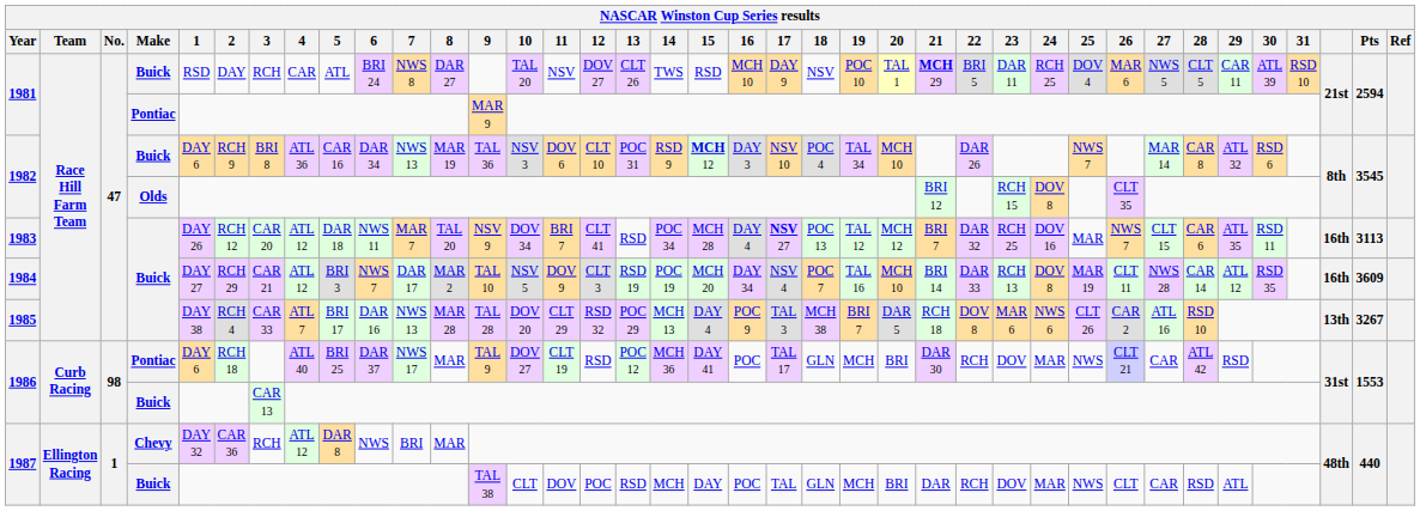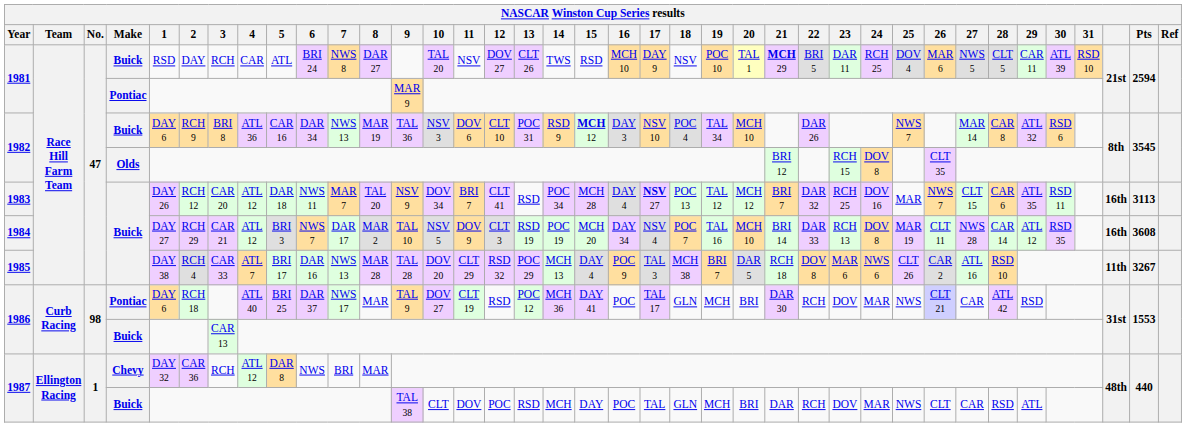 <table class="wikitable" style="text-align:center; font-size:75%">
 <tr>
 <th colspan=45><a href='#'>NASCAR</a> <a href='#'>Winston Cup Series</a> results</th>
 </tr>
 <tr>
 <th>Year</th>
 <th>Team</th>
 <th>No.</th>
 <th>Make</th>
 <th>1</th>
 <th>2</th>
 <th>3</th>
 <th>4</th>
 <th>5</th>
 <th>6</th>
 <th>7</th>
 <th>8</th>
 <th>9</th>
 <th>10</th>
 <th>11</th>
 <th>12</th>
 <th>13</th>
 <th>14</th>
 <th>15</th>
 <th>16</th>
 <th>17</th>
 <th>18</th>
 <th>19</th>
 <th>20</th>
 <th>21</th>
 <th>22</th>
 <th>23</th>
 <th>24</th>
 <th>25</th>
 <th>26</th>
 <th>27</th>
 <th>28</th>
 <th>29</th>
 <th>30</th>
 <th>31</th>
 <th></th>
 <th>Pts</th>
 <th>Ref</th>
 </tr>
 <tr>
 <th rowspan=2><a href='#'>1981</a></th>
 <th rowspan=7><a href='#'>Race Hill Farm Team</a></th>
 <th rowspan=7>47</th>
 <th><a href='#'>Buick</a></th>
 <td><a href='#'>RSD</a></td>
 <td><a href='#'>DAY</a></td>
 <td><a href='#'>RCH</a></td>
 <td><a href='#'>CAR</a></td>
 <td><a href='#'>ATL</a></td>
 <td style="background:#EFCFFF;"><a href='#'>BRI</a><br><small>24</small></td>
 <td style="background:#FFDF9F;"><a href='#'>NWS</a><br><small>8</small></td>
 <td style="background:#EFCFFF;"><a href='#'>DAR</a><br><small>27</small></td>
 <td></td>
 <td style="background:#EFCFFF;"><a href='#'>TAL</a><br><small>20</small></td>
 <td><a href='#'>NSV</a></td>
 <td style="background:#EFCFFF;"><a href='#'>DOV</a><br><small>27</small></td>
 <td style="background:#EFCFFF;"><a href='#'>CLT</a><br><small>26</small></td>
 <td><a href='#'>TWS</a></td>
 <td><a href='#'>RSD</a></td>
 <td style="background:#FFDF9F;"><a href='#'>MCH</a><br><small>10</small></td>
 <td style="background:#FFDF9F;"><a href='#'>DAY</a><br><small>9</small></td>
 <td><a href='#'>NSV</a></td>
 <td style="background:#FFDF9F;"><a href='#'>POC</a><br><small>10</small></td>
 <td style="background:#FFFFBF;"><a href='#'>TAL</a><br><small>1</small></td>
 <td style="background:#EFCFFF;"><strong><a href='#'>MCH</a></strong><br><small>29</small></td>
 <td style="background:#DFDFDF;"><a href='#'>BRI</a><br><small>5</small></td>
 <td style="background:#DFFFDF;"><a href='#'>DAR</a><br><small>11</small></td>
 <td style="background:#EFCFFF;"><a href='#'>RCH</a><br><small>25</small></td>
 <td style="background:#DFDFDF;"><a href='#'>DOV</a><br><small>4</small></td>
 <td style="background:#FFDF9F;"><a href='#'>MAR</a><br><small>6</small></td>
 <td style="background:#DFDFDF;"><a href='#'>NWS</a><br><small>5</small></td>
 <td style="background:#DFDFDF;"><a href='#'>CLT</a><br><small>5</small></td>
 <td style="background:#DFFFDF;"><a href='#'>CAR</a><br><small>11</small></td>
 <td style="background:#EFCFFF;"><a href='#'>ATL</a><br><small>39</small></td>
 <td style="background:#FFDF9F;"><a href='#'>RSD</a><br><small>10</small></td>
 <th rowspan=2>21st</th>
 <th rowspan=2>2594</th>
 <th rowspan=2></th>
 </tr>
 <tr>
 <th><a href='#'>Pontiac</a></th>
 <td colspan=8></td>
 <td style="background:#FFDF9F;"><a href='#'>MAR</a><br><small>9</small></td>
 <td colspan=22></td>
 </tr>
 <tr>
 <th rowspan=2><a href='#'>1982</a></th>
 <th><a href='#'>Buick</a></th>
 <td style="background:#FFDF9F;"><a href='#'>DAY</a><br><small>6</small></td>
 <td style="background:#FFDF9F;"><a href='#'>RCH</a><br><small>9</small></td>
 <td style="background:#FFDF9F;"><a href='#'>BRI</a><br><small>8</small></td>
 <td style="background:#EFCFFF;"><a href='#'>ATL</a><br><small>36</small></td>
 <td style="background:#EFCFFF;"><a href='#'>CAR</a><br><small>16</small></td>
 <td style="background:#EFCFFF;"><a href='#'>DAR</a><br><small>34</small></td>
 <td style="background:#DFFFDF;"><a href='#'>NWS</a><br><small>13</small></td>
 <td style="background:#EFCFFF;"><a href='#'>MAR</a><br><small>19</small></td>
 <td style="background:#EFCFFF;"><a href='#'>TAL</a><br><small>36</small></td>
 <td style="background:#DFDFDF;"><a href='#'>NSV</a><br><small>3</small></td>
 <td style="background:#FFDF9F;"><a href='#'>DOV</a><br><small>6</small></td>
 <td style="background:#FFDF9F;"><a href='#'>CLT</a><br><small>10</small></td>
 <td style="background:#EFCFFF;"><a href='#'>POC</a><br><small>31</small></td>
 <td style="background:#FFDF9F;"><a href='#'>RSD</a><br><small>9</small></td>
 <td style="background:#DFFFDF;"><strong><a href='#'>MCH</a></strong><br><small>12</small></td>
 <td style="background:#DFDFDF;"><a href='#'>DAY</a><br><small>3</small></td>
 <td style="background:#FFDF9F;"><a href='#'>NSV</a><br><small>10</small></td>
 <td style="background:#DFDFDF;"><a href='#'>POC</a><br><small>4</small></td>
 <td style="background:#EFCFFF;"><a href='#'>TAL</a><br><small>34</small></td>
 <td style="background:#FFDF9F;"><a href='#'>MCH</a><br><small>10</small></td>
 <td></td>
 <td style="background:#EFCFFF;"><a href='#'>DAR</a><br><small>26</small></td>
 <td colspan=2></td>
 <td style="background:#FFDF9F;"><a href='#'>NWS</a><br><small>7</small></td>
 <td></td>
 <td style="background:#DFFFDF;"><a href='#'>MAR</a><br><small>14</small></td>
 <td style="background:#FFDF9F;"><a href='#'>CAR</a><br><small>8</small></td>
 <td style="background:#EFCFFF;"><a href='#'>ATL</a><br><small>32</small></td>
 <td style="background:#FFDF9F;"><a href='#'>RSD</a><br><small>6</small></td>
 <td></td>
 <th rowspan=2>8th</th>
 <th rowspan=2>3545</th>
 <th rowspan=2></th>
 </tr>
 <tr>
 <th><a href='#'>Olds</a></th>
 <td colspan=20></td>
 <td style="background:#DFFFDF;"><a href='#'>BRI</a><br><small>12</small></td>
 <td></td>
 <td style="background:#DFFFDF;"><a href='#'>RCH</a><br><small>15</small></td>
 <td style="background:#FFDF9F;"><a href='#'>DOV</a><br><small>8</small></td>
 <td></td>
 <td style="background:#EFCFFF;"><a href='#'>CLT</a><br><small>35</small></td>
 <td colspan=5></td>
 </tr>
 <tr>
 <th><a href='#'>1983</a></th>
 <th rowspan=3><a href='#'>Buick</a></th>
 <td style="background:#EFCFFF;"><a href='#'>DAY</a><br><small>26</small></td>
 <td style="background:#DFFFDF;"><a href='#'>RCH</a><br><small>12</small></td>
 <td style="background:#DFFFDF;"><a href='#'>CAR</a><br><small>20</small></td>
 <td style="background:#DFFFDF;"><a href='#'>ATL</a><br><small>12</small></td>
 <td style="background:#DFFFDF;"><a href='#'>DAR</a><br><small>18</small></td>
 <td style="background:#DFFFDF;"><a href='#'>NWS</a><br><small>11</small></td>
 <td style="background:#FFDF9F;"><a href='#'>MAR</a><br><small>7</small></td>
 <td style="background:#EFCFFF;"><a href='#'>TAL</a><br><small>20</small></td>
 <td style="background:#FFDF9F;"><a href='#'>NSV</a><br><small>9</small></td>
 <td style="background:#EFCFFF;"><a href='#'>DOV</a><br><small>34</small></td>
 <td style="background:#FFDF9F;"><a href='#'>BRI</a><br><small>7</small></td>
 <td style="background:#EFCFFF;"><a href='#'>CLT</a><br><small>41</small></td>
 <td><a href='#'>RSD</a></td>
 <td style="background:#EFCFFF;"><a href='#'>POC</a><br><small>34</small></td>
 <td style="background:#EFCFFF;"><a href='#'>MCH</a><br><small>28</small></td>
 <td style="background:#DFDFDF;"><a href='#'>DAY</a><br><small>4</small></td>
 <td style="background:#EFCFFF;"><strong><a href='#'>NSV</a></strong><br><small>27</small></td>
 <td style="background:#DFFFDF;"><a href='#'>POC</a><br><small>13</small></td>
 <td style="background:#DFFFDF;"><a href='#'>TAL</a><br><small>12</small></td>
 <td style="background:#DFFFDF;"><a href='#'>MCH</a><br><small>12</small></td>
 <td style="background:#FFDF9F;"><a href='#'>BRI</a><br><small>7</small></td>
 <td style="background:#EFCFFF;"><a href='#'>DAR</a><br><small>32</small></td>
 <td style="background:#EFCFFF;"><a href='#'>RCH</a><br><small>25</small></td>
 <td style="background:#EFCFFF;"><a href='#'>DOV</a><br><small>16</small></td>
 <td><a href='#'>MAR</a></td>
 <td style="background:#FFDF9F;"><a href='#'>NWS</a><br><small>7</small></td>
 <td style="background:#DFFFDF;"><a href='#'>CLT</a><br><small>15</small></td>
 <td style="background:#FFDF9F;"><a href='#'>CAR</a><br><small>6</small></td>
 <td style="background:#EFCFFF;"><a href='#'>ATL</a><br><small>35</small></td>
 <td style="background:#DFFFDF;"><a href='#'>RSD</a><br><small>11</small></td>
 <td></td>
 <th>16th</th>
 <th>3113</th>
 <th></th>
 </tr>
 <tr>
 <th><a href='#'>1984</a></th>
 <td style="background:#EFCFFF;"><a href='#'>DAY</a><br><small>27</small></td>
 <td style="background:#EFCFFF;"><a href='#'>RCH</a><br><small>29</small></td>
 <td style="background:#EFCFFF;"><a href='#'>CAR</a><br><small>21</small></td>
 <td style="background:#DFFFDF;"><a href='#'>ATL</a><br><small>12</small></td>
 <td style="background:#DFDFDF;"><a href='#'>BRI</a><br><small>3</small></td>
 <td style="background:#FFDF9F;"><a href='#'>NWS</a><br><small>7</small></td>
 <td style="background:#DFFFDF;"><a href='#'>DAR</a><br><small>17</small></td>
 <td style="background:#DFDFDF;"><a href='#'>MAR</a><br><small>2</small></td>
 <td style="background:#FFDF9F;"><a href='#'>TAL</a><br><small>10</small></td>
 <td style="background:#DFDFDF;"><a href='#'>NSV</a><br><small>5</small></td>
 <td style="background:#FFDF9F;"><a href='#'>DOV</a><br><small>9</small></td>
 <td style="background:#DFDFDF;"><a href='#'>CLT</a><br><small>3</small></td>
 <td style="background:#DFFFDF;"><a href='#'>RSD</a><br><small>19</small></td>
 <td style="background:#DFFFDF;"><a href='#'>POC</a><br><small>19</small></td>
 <td style="background:#DFFFDF;"><a href='#'>MCH</a><br><small>20</small></td>
 <td style="background:#EFCFFF;"><a href='#'>DAY</a><br><small>34</small></td>
 <td style="background:#DFDFDF;"><a href='#'>NSV</a><br><small>4</small></td>
 <td style="background:#FFDF9F;"><a href='#'>POC</a><br><small>7</small></td>
 <td style="background:#DFFFDF;"><a href='#'>TAL</a><br><small>16</small></td>
 <td style="background:#FFDF9F;"><a href='#'>MCH</a><br><small>10</small></td>
 <td style="background:#DFFFDF;"><a href='#'>BRI</a><br><small>14</small></td>
 <td style="background:#EFCFFF;"><a href='#'>DAR</a><br><small>33</small></td>
 <td style="background:#DFFFDF;"><a href='#'>RCH</a><br><small>13</small></td>
 <td style="background:#FFDF9F;"><a href='#'>DOV</a><br><small>8</small></td>
 <td style="background:#EFCFFF;"><a href='#'>MAR</a><br><small>19</small></td>
 <td style="background:#DFFFDF;"><a href='#'>CLT</a><br><small>11</small></td>
 <td style="background:#EFCFFF;"><a href='#'>NWS</a><br><small>28</small></td>
 <td style="background:#DFFFDF;"><a href='#'>CAR</a><br><small>14</small></td>
 <td style="background:#DFFFDF;"><a href='#'>ATL</a><br><small>12</small></td>
 <td style="background:#EFCFFF;"><a href='#'>RSD</a><br><small>35</small></td>
 <td></td>
 <th>16th</th>
-<th>3609</th>
+<th>3608</th>
 <th></th>
 </tr>
 <tr>
 <th><a href='#'>1985</a></th>
 <td style="background:#EFCFFF;"><a href='#'>DAY</a><br><small>38</small></td>
 <td style="background:#DFDFDF;"><a href='#'>RCH</a><br><small>4</small></td>
 <td style="background:#EFCFFF;"><a href='#'>CAR</a><br><small>33</small></td>
 <td style="background:#FFDF9F;"><a href='#'>ATL</a><br><small>7</small></td>
 <td style="background:#DFFFDF;"><a href='#'>BRI</a><br><small>17</small></td>
 <td style="background:#DFFFDF;"><a href='#'>DAR</a><br><small>16</small></td>
 <td style="background:#DFFFDF;"><a href='#'>NWS</a><br><small>13</small></td>
 <td style="background:#EFCFFF;"><a href='#'>MAR</a><br><small>28</small></td>
 <td style="background:#EFCFFF;"><a href='#'>TAL</a><br><small>28</small></td>
 <td style="background:#EFCFFF;"><a href='#'>DOV</a><br><small>20</small></td>
 <td style="background:#EFCFFF;"><a href='#'>CLT</a><br><small>29</small></td>
 <td style="background:#EFCFFF;"><a href='#'>RSD</a><br><small>32</small></td>
 <td style="background:#EFCFFF;"><a href='#'>POC</a><br><small>29</small></td>
 <td style="background:#DFFFDF;"><a href='#'>MCH</a><br><small>13</small></td>
 <td style="background:#DFDFDF;"><a href='#'>DAY</a><br><small>4</small></td>
 <td style="background:#FFDF9F;"><a href='#'>POC</a><br><small>9</small></td>
 <td style="background:#DFDFDF;"><a href='#'>TAL</a><br><small>3</small></td>
 <td style="background:#EFCFFF;"><a href='#'>MCH</a><br><small>38</small></td>
 <td style="background:#FFDF9F;"><a href='#'>BRI</a><br><small>7</small></td>
 <td style="background:#DFDFDF;"><a href='#'>DAR</a><br><small>5</small></td>
 <td style="background:#DFFFDF;"><a href='#'>RCH</a><br><small>18</small></td>
 <td style="background:#FFDF9F;"><a href='#'>DOV</a><br><small>8</small></td>
 <td style="background:#FFDF9F;"><a href='#'>MAR</a><br><small>6</small></td>
 <td style="background:#FFDF9F;"><a href='#'>NWS</a><br><small>6</small></td>
 <td style="background:#EFCFFF;"><a href='#'>CLT</a><br><small>26</small></td>
 <td style="background:#DFDFDF;"><a href='#'>CAR</a><br><small>2</small></td>
 <td style="background:#DFFFDF;"><a href='#'>ATL</a><br><small>16</small></td>
 <td style="background:#FFDF9F;"><a href='#'>RSD</a><br><small>10</small></td>
 <td colspan=3></td>
-<th>13th</th>
+<th>11th</th>
 <th>3267</th>
 <th></th>
 </tr>
 <tr>
 <th rowspan=2><a href='#'>1986</a></th>
 <th rowspan=2><a href='#'>Curb Racing</a></th>
 <th rowspan=2>98</th>
 <th><a href='#'>Pontiac</a></th>
 <td style="background:#FFDF9F;"><a href='#'>DAY</a><br><small>6</small></td>
 <td style="background:#DFFFDF;"><a href='#'>RCH</a><br><small>18</small></td>
 <td></td>
 <td style="background:#EFCFFF;"><a href='#'>ATL</a><br><small>40</small></td>
 <td style="background:#EFCFFF;"><a href='#'>BRI</a><br><small>25</small></td>
 <td style="background:#EFCFFF;"><a href='#'>DAR</a><br><small>37</small></td>
 <td style="background:#DFFFDF;"><a href='#'>NWS</a><br><small>17</small></td>
 <td><a href='#'>MAR</a></td>
 <td style="background:#FFDF9F;"><a href='#'>TAL</a><br><small>9</small></td>
 <td style="background:#EFCFFF;"><a href='#'>DOV</a><br><small>27</small></td>
 <td style="background:#DFFFDF;"><a href='#'>CLT</a><br><small>19</small></td>
 <td><a href='#'>RSD</a></td>
 <td style="background:#DFFFDF;"><a href='#'>POC</a><br><small>12</small></td>
 <td style="background:#EFCFFF;"><a href='#'>MCH</a><br><small>36</small></td>
 <td style="background:#EFCFFF;"><a href='#'>DAY</a><br><small>41</small></td>
 <td><a href='#'>POC</a></td>
 <td style="background:#EFCFFF;"><a href='#'>TAL</a><br><small>17</small></td>
 <td><a href='#'>GLN</a></td>
 <td><a href='#'>MCH</a></td>
 <td><a href='#'>BRI</a></td>
 <td style="background:#EFCFFF;"><a href='#'>DAR</a><br><small>30</small></td>
 <td><a href='#'>RCH</a></td>
 <td><a href='#'>DOV</a></td>
 <td><a href='#'>MAR</a></td>
 <td><a href='#'>NWS</a></td>
 <td style="background:#CFCFFF;"><a href='#'>CLT</a><br><small>21</small></td>
 <td><a href='#'>CAR</a></td>
 <td style="background:#EFCFFF;"><a href='#'>ATL</a><br><small>42</small></td>
 <td><a href='#'>RSD</a></td>
 <td colspan=2></td>
 <th rowspan=2>31st</th>
 <th rowspan=2>1553</th>
 <th rowspan=2></th>
 </tr>
 <tr>
 <th><a href='#'>Buick</a></th>
 <td colspan=2></td>
 <td style="background:#DFFFDF;"><a href='#'>CAR</a><br><small>13</small></td>
 <td colspan=28></td>
 </tr>
 <tr>
 <th rowspan=2><a href='#'>1987</a></th>
 <th rowspan=2><a href='#'>Ellington Racing</a></th>
 <th rowspan=2>1</th>
 <th><a href='#'>Chevy</a></th>
 <td style="background:#EFCFFF;"><a href='#'>DAY</a><br><small>32</small></td>
 <td style="background:#EFCFFF;"><a href='#'>CAR</a><br><small>36</small></td>
 <td><a href='#'>RCH</a></td>
 <td style="background:#DFFFDF;"><a href='#'>ATL</a><br><small>12</small></td>
 <td style="background:#FFDF9F;"><a href='#'>DAR</a><br><small>8</small></td>
 <td><a href='#'>NWS</a></td>
 <td><a href='#'>BRI</a></td>
 <td><a href='#'>MAR</a></td>
 <td colspan=23></td>
 <th rowspan=2>48th</th>
 <th rowspan=2>440</th>
 <th rowspan=2></th>
 </tr>
 <tr>
 <th><a href='#'>Buick</a></th>
 <td colspan=8></td>
 <td style="background:#EFCFFF;"><a href='#'>TAL</a><br><small>38</small></td>
 <td><a href='#'>CLT</a></td>
 <td><a href='#'>DOV</a></td>
 <td><a href='#'>POC</a></td>
 <td><a href='#'>RSD</a></td>
 <td><a href='#'>MCH</a></td>
 <td><a href='#'>DAY</a></td>
 <td><a href='#'>POC</a></td>
 <td><a href='#'>TAL</a></td>
 <td><a href='#'>GLN</a></td>
 <td><a href='#'>MCH</a></td>
 <td><a href='#'>BRI</a></td>
 <td><a href='#'>DAR</a></td>
 <td><a href='#'>RCH</a></td>
 <td><a href='#'>DOV</a></td>
 <td><a href='#'>MAR</a></td>
 <td><a href='#'>NWS</a></td>
 <td><a href='#'>CLT</a></td>
 <td><a href='#'>CAR</a></td>
 <td><a href='#'>RSD</a></td>
 <td><a href='#'>ATL</a></td>
 <td colspan=2></td>
 </tr>
 </table>
